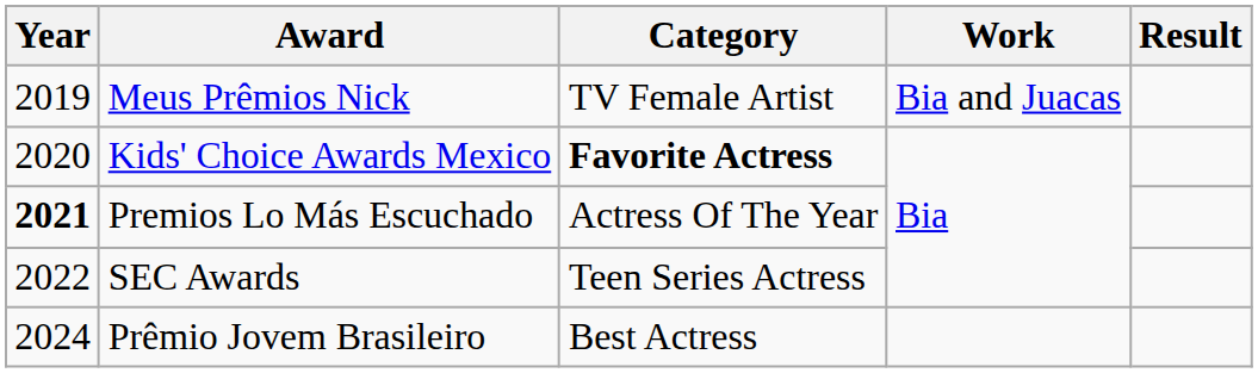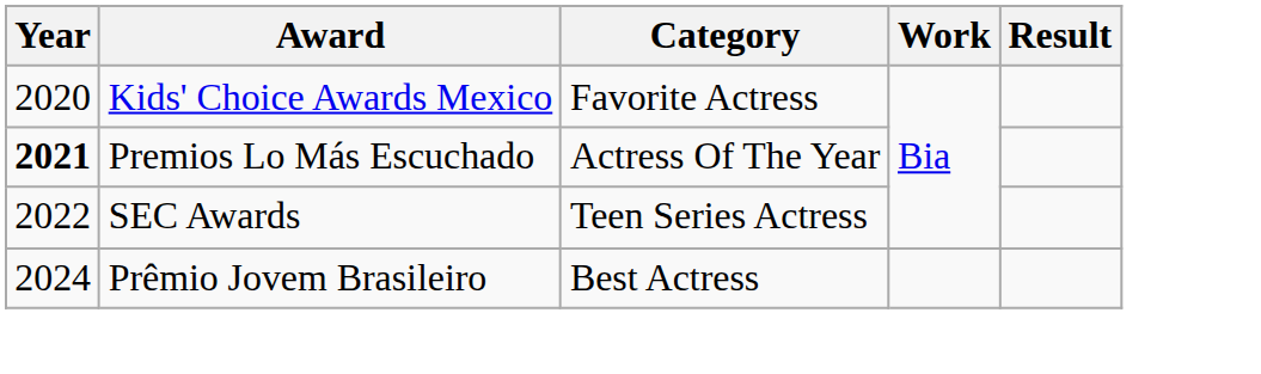 <table class="wikitable">
 <tr>
 <th>Year</th>
 <th>Award</th>
 <th>Category</th>
 <th>Work</th>
 <th>Result</th>
 </tr>
 <tr>
-<td>2019</td>
-<td><a href='#'>Meus Prêmios Nick</a></td>
-<td>TV Female Artist</td>
-<td><a href='#'>Bia</a> and <a href='#'>Juacas</a></td>
-<td></td>
-</tr>
-<tr>
 <td>2020</td>
 <td><a href='#'>Kids' Choice Awards Mexico</a></td>
-<td><strong>Favorite Actress</strong></td>
+<td>Favorite Actress</td>
 <td rowspan="3"><a href='#'>Bia</a></td>
 <td></td>
 </tr>
 <tr>
 <td><strong>2021</strong></td>
 <td>Premios Lo Más Escuchado</td>
 <td>Actress Of The Year</td>
 <td></td>
 </tr>
 <tr>
 <td>2022</td>
 <td>SEC Awards</td>
 <td>Teen Series Actress</td>
 <td></td>
 </tr>
 <tr>
 <td>2024</td>
 <td>Prêmio Jovem Brasileiro</td>
 <td>Best Actress</td>
 <td></td>
 <td></td>
 </tr>
 </table>
